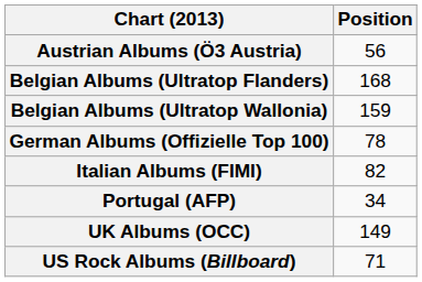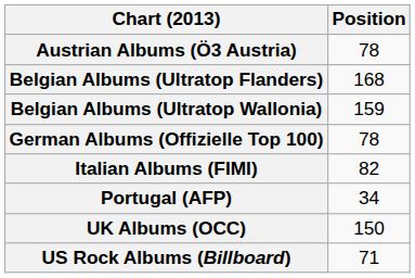 <table class="wikitable sortable plainrowheaders" style="text-align:center">
 <tr>
 <th scope="col">Chart (2013)</th>
 <th scope="col">Position</th>
 </tr>
 <tr>
 <th scope="row">Austrian Albums (Ö3 Austria)</th>
-<td>56</td>
+<td>78</td>
 </tr>
 <tr>
 <th scope="row">Belgian Albums (Ultratop Flanders)</th>
 <td>168</td>
 </tr>
 <tr>
 <th scope="row">Belgian Albums (Ultratop Wallonia)</th>
 <td>159</td>
 </tr>
 <tr>
 <th scope="row">German Albums (Offizielle Top 100)</th>
 <td>78</td>
 </tr>
 <tr>
 <th scope="row">Italian Albums (FIMI)</th>
 <td>82</td>
 </tr>
 <tr>
 <th scope="row">Portugal (AFP)</th>
 <td>34</td>
 </tr>
 <tr>
 <th scope="row">UK Albums (OCC)</th>
-<td>149</td>
+<td>150</td>
 </tr>
 <tr>
 <th scope="row">US Rock Albums (<em>Billboard</em>)</th>
 <td>71</td>
 </tr>
 </table>
